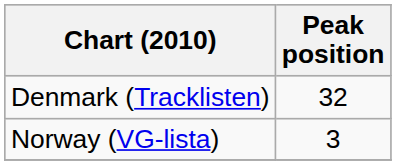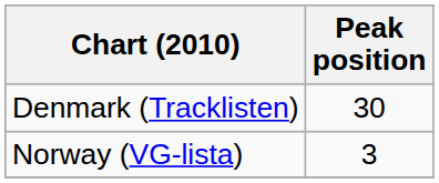 <table class="wikitable sortable">
 <tr>
 <th>Chart (2010)</th>
 <th>Peak <br> position</th>
 </tr>
 <tr>
 <td>Denmark (<a href='#'>Tracklisten</a>)</td>
-<td align="center">32</td>
+<td align="center">30</td>
 </tr>
 <tr>
 <td>Norway (<a href='#'>VG-lista</a>)</td>
 <td align="center">3</td>
 </tr>
 <tr>
 </tr>
 </table>
